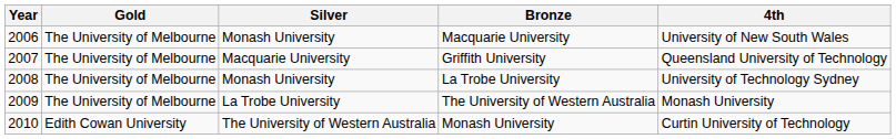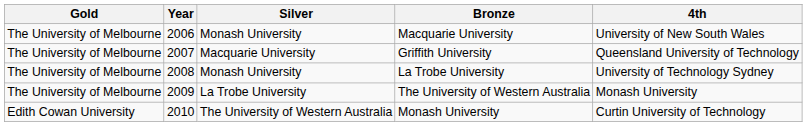 <table class="wikitable">
 <tr>
+<th>Gold</th>
 <th>Year</th>
-<th>Gold</th>
 <th>Silver</th>
 <th>Bronze</th>
 <th>4th</th>
 </tr>
 <tr>
+<td>The University of Melbourne</td>
 <td>2006</td>
-<td>The University of Melbourne</td>
 <td>Monash University</td>
 <td>Macquarie University</td>
 <td>University of New South Wales</td>
 </tr>
 <tr>
+<td>The University of Melbourne</td>
 <td>2007</td>
-<td>The University of Melbourne</td>
 <td>Macquarie University</td>
 <td>Griffith University</td>
 <td>Queensland University of Technology</td>
 </tr>
 <tr>
+<td>The University of Melbourne</td>
 <td>2008</td>
-<td>The University of Melbourne</td>
 <td>Monash University</td>
 <td>La Trobe University</td>
 <td>University of Technology Sydney</td>
 </tr>
 <tr>
+<td>The University of Melbourne</td>
 <td>2009</td>
-<td>The University of Melbourne</td>
 <td>La Trobe University</td>
 <td>The University of Western Australia</td>
 <td>Monash University</td>
 </tr>
 <tr>
+<td>Edith Cowan University</td>
 <td>2010</td>
-<td>Edith Cowan University</td>
 <td>The University of Western Australia</td>
 <td>Monash University</td>
 <td>Curtin University of Technology</td>
 </tr>
 </table>
